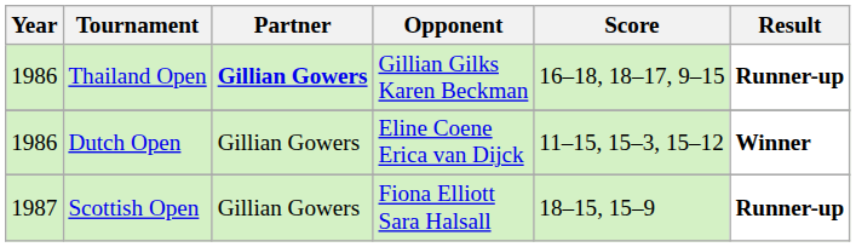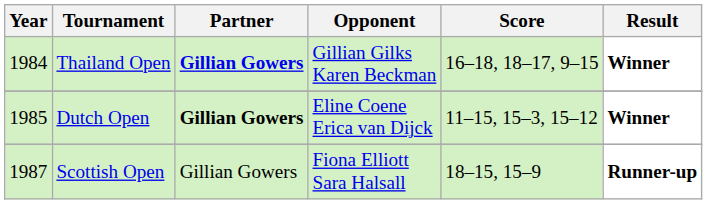 <table class="sortable wikitable" style="font-size: 90%;">
 <tr>
 <th>Year</th>
 <th>Tournament</th>
 <th>Partner</th>
 <th>Opponent</th>
 <th>Score</th>
 <th>Result</th>
 </tr>
 <tr style="background:#D4F1C5">
-<td align="center">1986</td>
+<td align="center">1984</td>
 <td align="left"><a href='#'>Thailand Open</a></td>
 <td align="left"><strong> <a href='#'>Gillian Gowers</a></strong></td>
 <td align="left"> <a href='#'>Gillian Gilks</a> <br>  <a href='#'>Karen Beckman</a></td>
 <td align="left">16–18, 18–17, 9–15</td>
-<td style="text-align:left; background:white"> <strong>Runner-up</strong></td>
+<td style="text-align:left; background:white"> <strong>Winner</strong></td>
 </tr>
 <tr>
 </tr>
 <tr style="background:#D4F1C5">
-<td align="center">1986</td>
+<td align="center">1985</td>
 <td align="left"><a href='#'>Dutch Open</a></td>
-<td align="left"> Gillian Gowers</td>
+<td align="left"><strong> Gillian Gowers</strong></td>
 <td align="left"> <a href='#'>Eline Coene</a> <br>  <a href='#'>Erica van Dijck</a></td>
 <td align="left">11–15, 15–3, 15–12</td>
 <td style="text-align:left; background:white"> <strong>Winner</strong></td>
 </tr>
 <tr>
 </tr>
 <tr style="background:#D4F1C5">
 <td align="center">1987</td>
 <td align="left"><a href='#'>Scottish Open</a></td>
 <td align="left"> Gillian Gowers</td>
 <td align="left"> <a href='#'>Fiona Elliott</a> <br>  <a href='#'>Sara Halsall</a></td>
 <td align="left">18–15, 15–9</td>
 <td style="text-align:left; background:white"> <strong>Runner-up</strong></td>
 </tr>
 </table>
